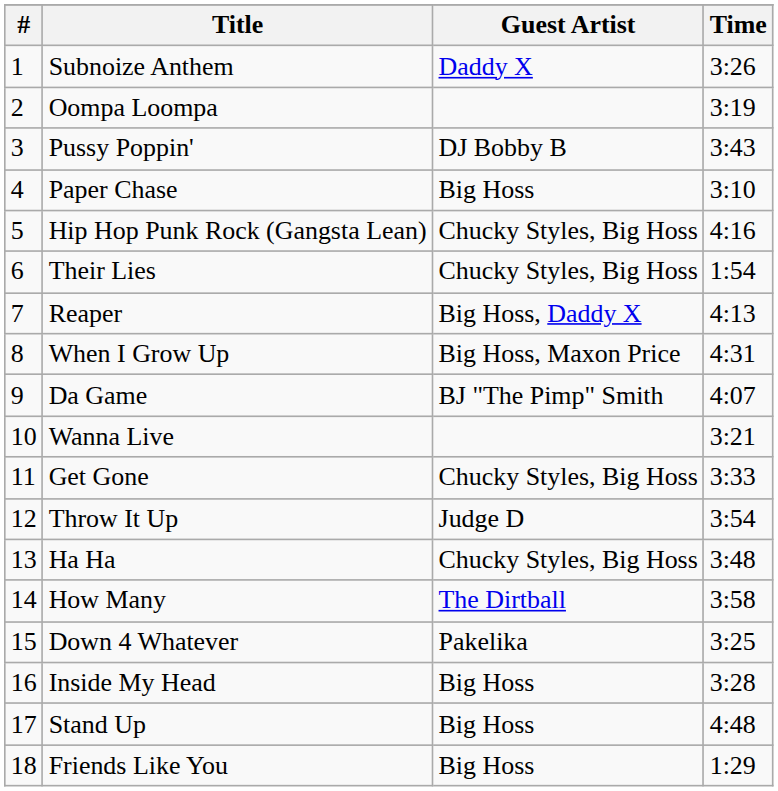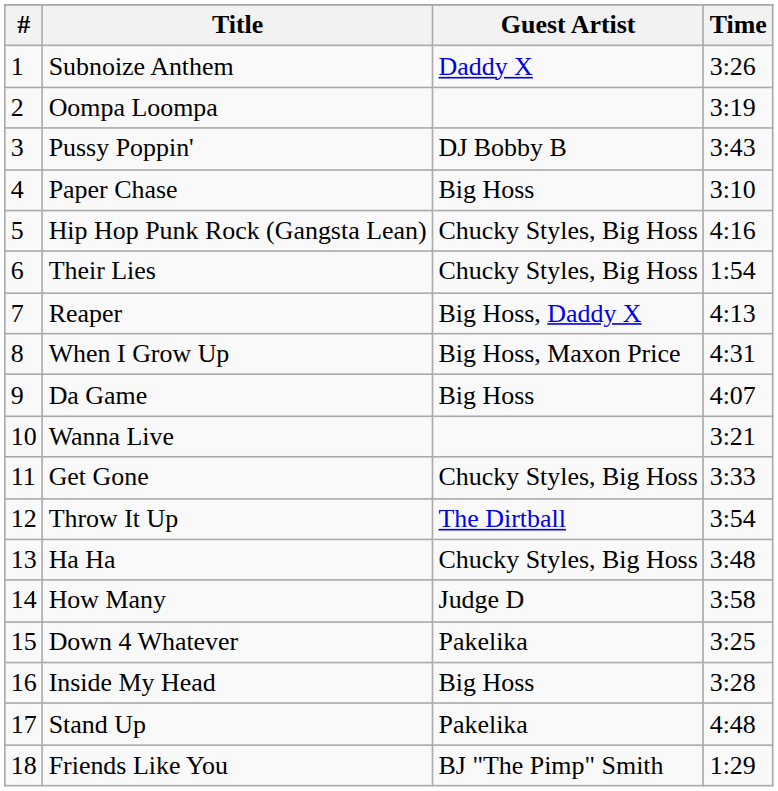 <table class="wikitable">
 <tr>
 </tr>
 <tr>
 <th align="center">#</th>
 <th align="center">Title</th>
 <th align="center">Guest Artist</th>
 <th align="center">Time</th>
 </tr>
 <tr>
 <td>1</td>
 <td>Subnoize Anthem</td>
 <td><a href='#'>Daddy X</a></td>
 <td>3:26</td>
 </tr>
 <tr>
 <td>2</td>
 <td>Oompa Loompa</td>
 <td></td>
 <td>3:19</td>
 </tr>
 <tr>
 <td>3</td>
 <td>Pussy Poppin'</td>
 <td>DJ Bobby B</td>
 <td>3:43</td>
 </tr>
 <tr>
 <td>4</td>
 <td>Paper Chase</td>
 <td>Big Hoss</td>
 <td>3:10</td>
 </tr>
 <tr>
 <td>5</td>
 <td>Hip Hop Punk Rock (Gangsta Lean)</td>
 <td>Chucky Styles, Big Hoss</td>
 <td>4:16</td>
 </tr>
 <tr>
 <td>6</td>
 <td>Their Lies</td>
 <td>Chucky Styles, Big Hoss</td>
 <td>1:54</td>
 </tr>
 <tr>
 <td>7</td>
 <td>Reaper</td>
 <td>Big Hoss, <a href='#'>Daddy X</a></td>
 <td>4:13</td>
 </tr>
 <tr>
 <td>8</td>
 <td>When I Grow Up</td>
 <td>Big Hoss, Maxon Price</td>
 <td>4:31</td>
 </tr>
 <tr>
 <td>9</td>
 <td>Da Game</td>
-<td>BJ "The Pimp" Smith</td>
+<td>Big Hoss</td>
 <td>4:07</td>
 </tr>
 <tr>
 <td>10</td>
 <td>Wanna Live</td>
 <td></td>
 <td>3:21</td>
 </tr>
 <tr>
 <td>11</td>
 <td>Get Gone</td>
 <td>Chucky Styles, Big Hoss</td>
 <td>3:33</td>
 </tr>
 <tr>
 <td>12</td>
 <td>Throw It Up</td>
-<td>Judge D</td>
+<td><a href='#'>The Dirtball</a></td>
 <td>3:54</td>
 </tr>
 <tr>
 <td>13</td>
 <td>Ha Ha</td>
 <td>Chucky Styles, Big Hoss</td>
 <td>3:48</td>
 </tr>
 <tr>
 <td>14</td>
 <td>How Many</td>
-<td><a href='#'>The Dirtball</a></td>
+<td>Judge D</td>
 <td>3:58</td>
 </tr>
 <tr>
 <td>15</td>
 <td>Down 4 Whatever</td>
 <td>Pakelika</td>
 <td>3:25</td>
 </tr>
 <tr>
 <td>16</td>
 <td>Inside My Head</td>
 <td>Big Hoss</td>
 <td>3:28</td>
 </tr>
 <tr>
 <td>17</td>
 <td>Stand Up</td>
-<td>Big Hoss</td>
+<td>Pakelika</td>
 <td>4:48</td>
 </tr>
 <tr>
 <td>18</td>
 <td>Friends Like You</td>
-<td>Big Hoss</td>
+<td>BJ "The Pimp" Smith</td>
 <td>1:29</td>
 </tr>
 </table>
